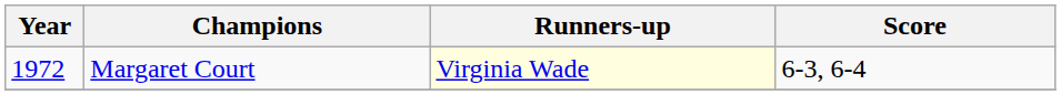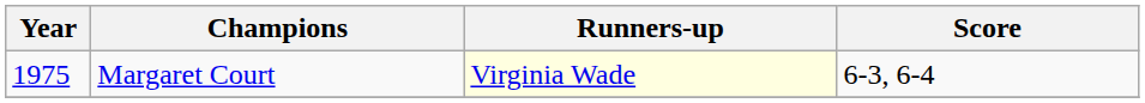 <table class="wikitable">
 <tr>
 <th style="width:40px">Year</th>
 <th style="width:200px">Champions</th>
 <th style="width:200px">Runners-up</th>
 <th style="width:160px" class="unsortable">Score</th>
 </tr>
 <tr>
-<td><a href='#'>1972</a></td>
+<td><a href='#'>1975</a></td>
 <td> <a href='#'>Margaret Court</a></td>
 <td style="background: lightyellow;"> <a href='#'>Virginia Wade</a></td>
 <td>6-3, 6-4</td>
 </tr>
 <tr>
 </tr>
 </table>
